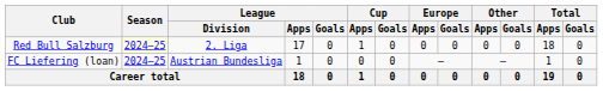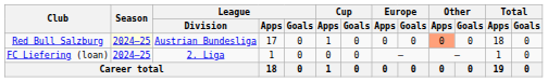 <table class="wikitable" style="text-align: center">
 <tr>
 <th rowspan="2">Club</th>
 <th rowspan="2">Season</th>
 <th colspan="3">League</th>
 <th colspan="2">Cup</th>
 <th colspan="2">Europe</th>
 <th colspan="2">Other</th>
 <th colspan="2">Total</th>
 </tr>
 <tr>
 <th>Division</th>
 <th>Apps</th>
 <th>Goals</th>
 <th>Apps</th>
 <th>Goals</th>
 <th>Apps</th>
 <th>Goals</th>
 <th>Apps</th>
 <th>Goals</th>
 <th>Apps</th>
 <th>Goals</th>
 </tr>
 <tr>
 <td><a href='#'>Red Bull Salzburg</a></td>
 <td style="background: lightyellow;"><a href='#'>2024–25</a></td>
-<td><a href='#'>2. Liga</a></td>
+<td><a href='#'>Austrian Bundesliga</a></td>
 <td>17</td>
 <td>0</td>
 <td>1</td>
 <td>0</td>
 <td>0</td>
 <td>0</td>
-<td>0</td>
+<td style="background: lightsalmon;">0</td>
 <td>0</td>
 <td>18</td>
 <td>0</td>
 </tr>
 <tr>
 <td><a href='#'>FC Liefering</a> (loan)</td>
 <td><a href='#'>2024–25</a></td>
-<td><a href='#'>Austrian Bundesliga</a></td>
+<td><a href='#'>2. Liga</a></td>
 <td>1</td>
 <td>0</td>
 <td>0</td>
 <td>0</td>
 <td colspan="2">—</td>
 <td colspan="2">—</td>
 <td>1</td>
 <td>0</td>
 </tr>
 <tr>
 <th colspan="3">Career total</th>
 <th>18</th>
 <th>0</th>
 <th>1</th>
 <th>0</th>
 <th>0</th>
 <th>0</th>
 <th>0</th>
 <th>0</th>
 <th>19</th>
 <th>0</th>
 </tr>
 </table>
